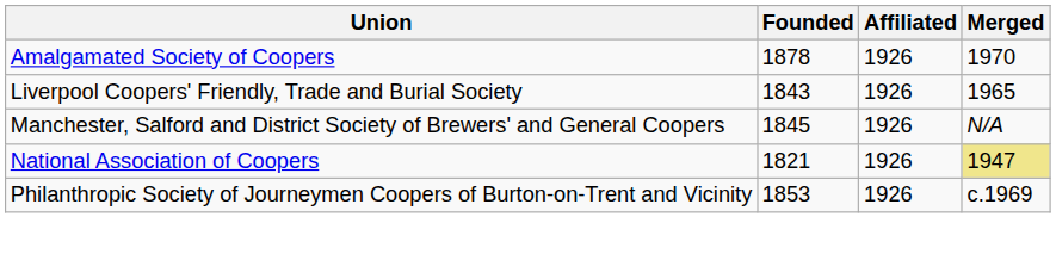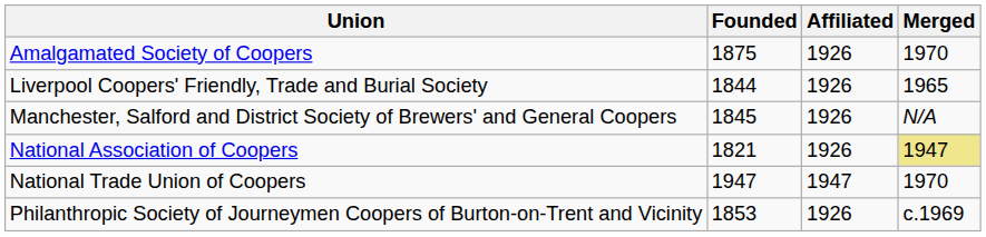 <table class="wikitable sortable">
 <tr>
 <th>Union</th>
 <th>Founded</th>
 <th>Affiliated</th>
 <th>Merged</th>
 </tr>
 <tr>
 <td><a href='#'>Amalgamated Society of Coopers</a></td>
-<td>1878</td>
+<td>1875</td>
 <td>1926</td>
 <td>1970</td>
 </tr>
 <tr>
 <td>Liverpool Coopers' Friendly, Trade and Burial Society</td>
-<td>1843</td>
+<td>1844</td>
 <td>1926</td>
 <td>1965</td>
 </tr>
 <tr>
 <td>Manchester, Salford and District Society of Brewers' and General Coopers</td>
 <td>1845</td>
 <td>1926</td>
 <td><em>N/A</em></td>
 </tr>
 <tr>
 <td><a href='#'>National Association of Coopers</a></td>
 <td>1821</td>
 <td>1926</td>
 <td style="background: khaki;">1947</td>
 </tr>
 <tr>
+<td>National Trade Union of Coopers</td>
+<td>1947</td>
+<td>1947</td>
+<td>1970</td>
+</tr>
+<tr>
 <td>Philanthropic Society of Journeymen Coopers of Burton-on-Trent and Vicinity</td>
 <td>1853</td>
 <td>1926</td>
 <td>c.1969</td>
 </tr>
 </table>
